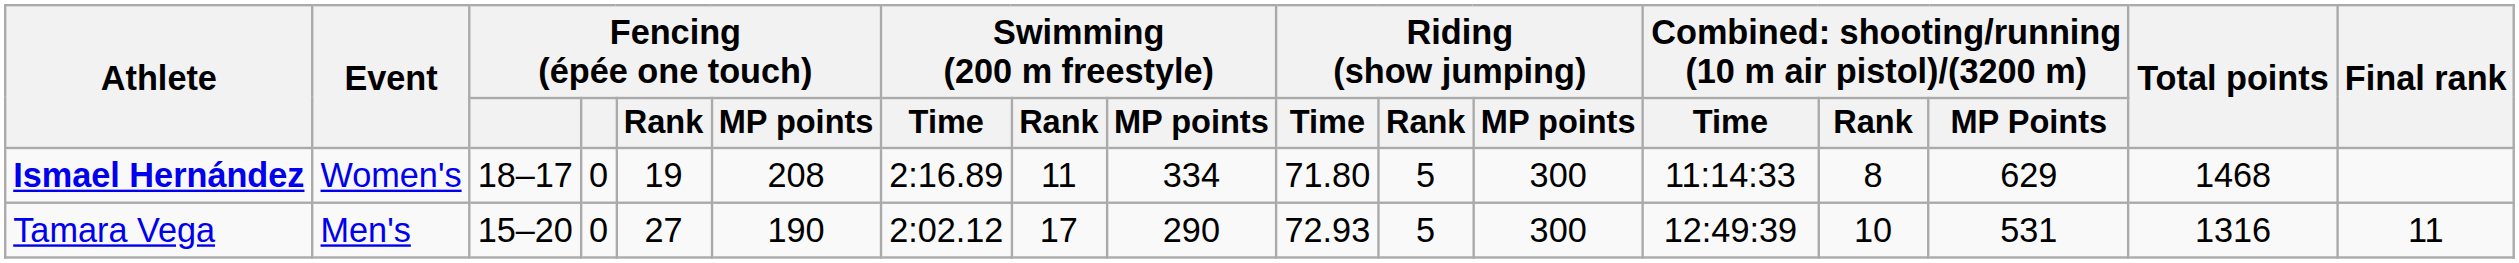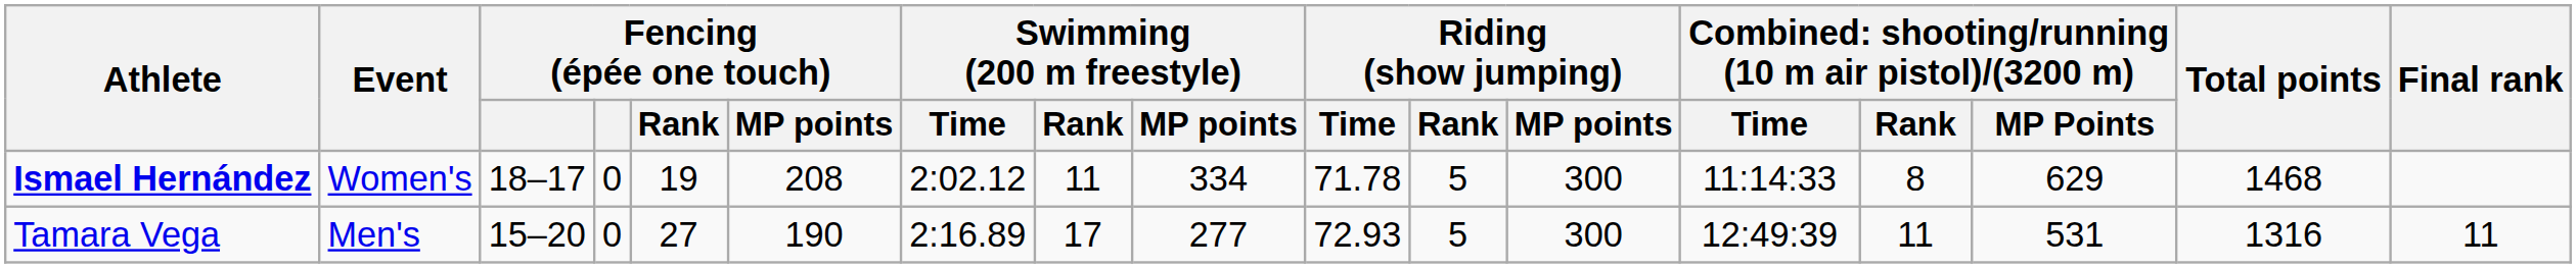 <table class="wikitable" style="font-size:90%">
 <tr>
 <th rowspan="2">Athlete</th>
 <th rowspan="2">Event</th>
 <th colspan=4>Fencing<br><span>(épée one touch)</span></th>
 <th colspan=3>Swimming<br><span>(200 m freestyle)</span></th>
 <th colspan=3>Riding<br><span>(show jumping)</span></th>
 <th colspan=3>Combined: shooting/running<br><span>(10 m air pistol)/(3200 m)</span></th>
 <th rowspan=2>Total points</th>
 <th rowspan=2>Final rank</th>
 </tr>
 <tr style="font-size:95%">
 <th></th>
 <th></th>
 <th>Rank</th>
 <th>MP points</th>
 <th>Time</th>
 <th>Rank</th>
 <th>MP points</th>
 <th>Time</th>
 <th>Rank</th>
 <th>MP points</th>
 <th>Time</th>
 <th>Rank</th>
 <th>MP Points</th>
 </tr>
 <tr align=center>
 <td align=left><strong><a href='#'>Ismael Hernández</a></strong></td>
 <td align=left><a href='#'>Women's</a></td>
 <td>18–17</td>
 <td>0</td>
 <td>19</td>
 <td>208</td>
-<td>2:16.89</td>
+<td>2:02.12</td>
 <td>11</td>
 <td>334</td>
-<td>71.80</td>
+<td>71.78</td>
 <td>5</td>
 <td>300</td>
 <td>11:14:33</td>
 <td>8</td>
 <td>629</td>
 <td>1468</td>
 <td></td>
 </tr>
 <tr align=center>
 <td align=left><a href='#'>Tamara Vega</a></td>
 <td align=left><a href='#'>Men's</a></td>
 <td>15–20</td>
 <td>0</td>
 <td>27</td>
 <td>190</td>
-<td>2:02.12</td>
+<td>2:16.89</td>
 <td>17</td>
-<td>290</td>
+<td>277</td>
 <td>72.93</td>
 <td>5</td>
 <td>300</td>
 <td>12:49:39</td>
-<td>10</td>
+<td>11</td>
 <td>531</td>
 <td>1316</td>
 <td>11</td>
 </tr>
 </table>
